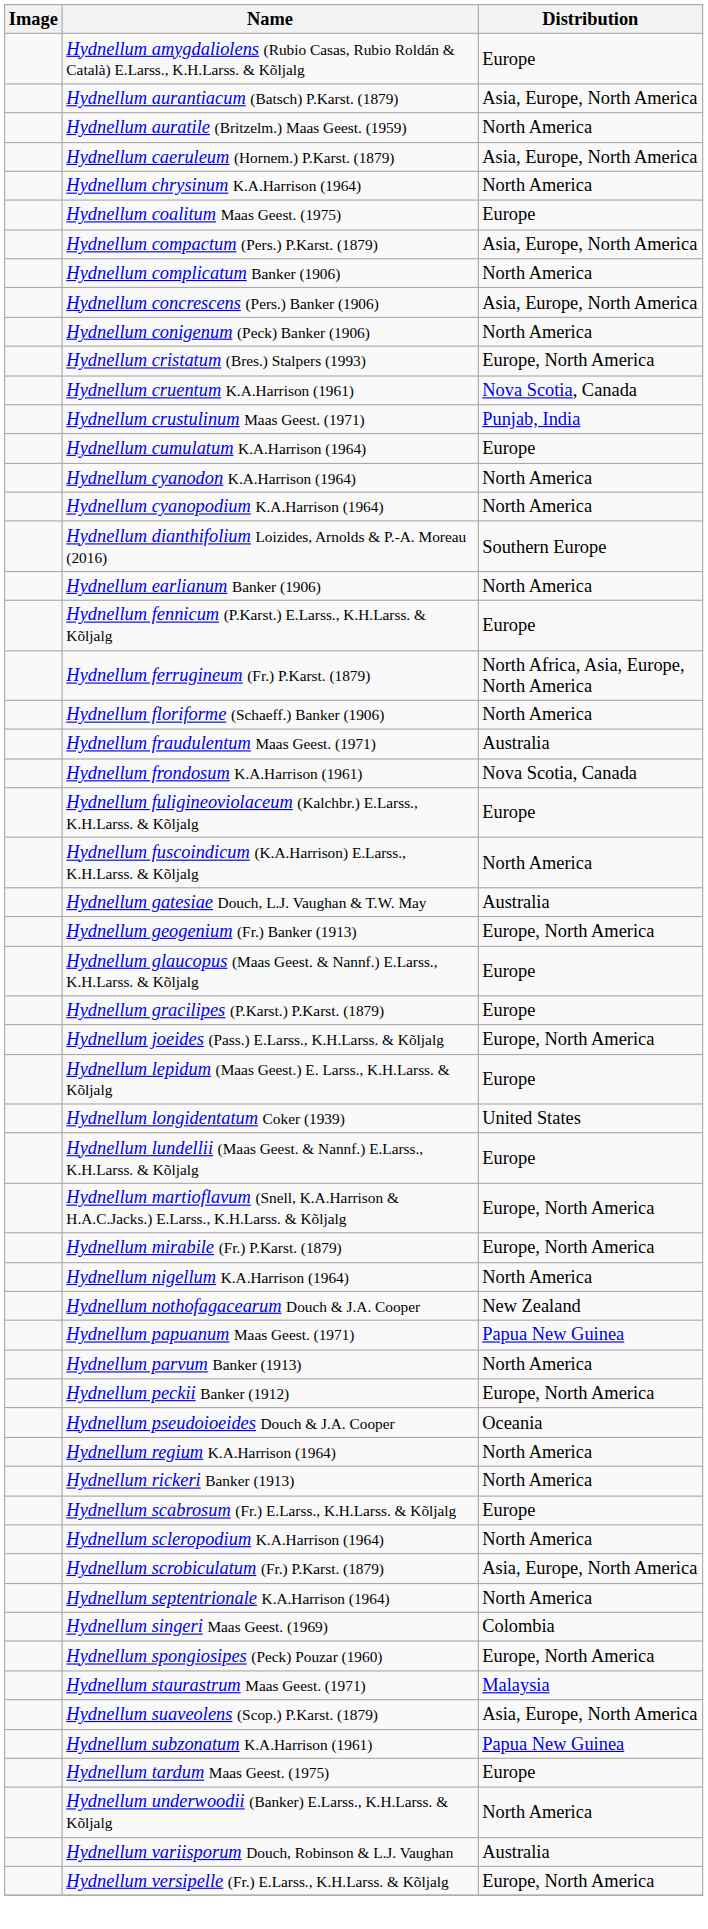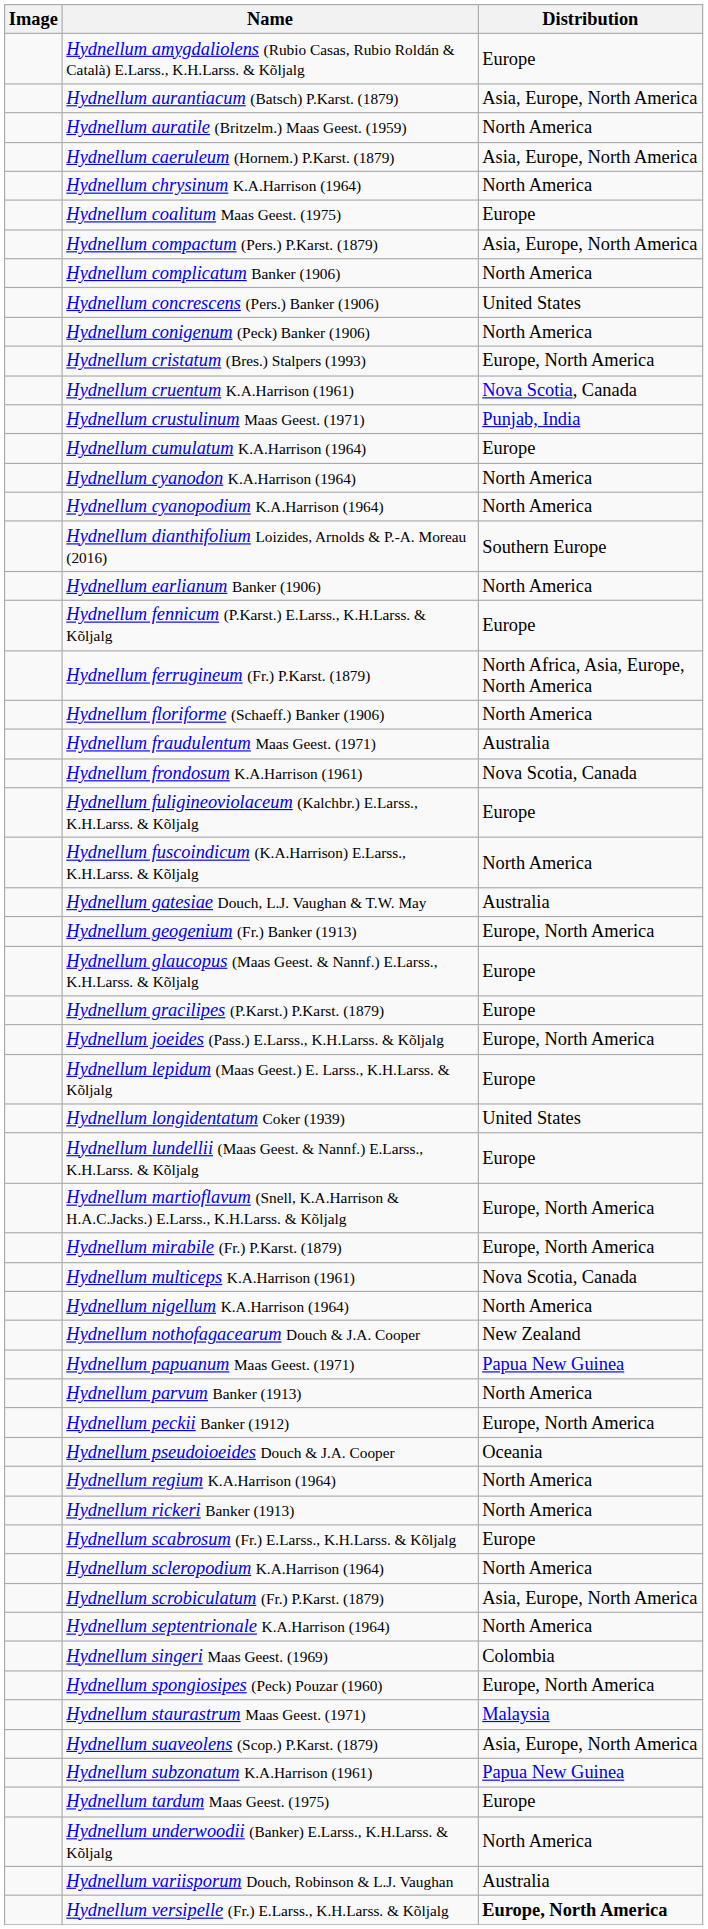 <table class="wikitable sortable collapsible">
 <tr>
 <th>Image</th>
 <th>Name</th>
 <th>Distribution</th>
 </tr>
 <tr>
 <td></td>
 <td><em><a href='#'>Hydnellum amygdaliolens</a></em> <small>(Rubio Casas, Rubio Roldán & Català) E.Larss., K.H.Larss. & Kõljalg</small></td>
 <td>Europe</td>
 </tr>
 <tr>
 <td></td>
 <td><em><a href='#'>Hydnellum aurantiacum</a></em> <small>(Batsch) P.Karst. (1879)</small></td>
 <td>Asia, Europe, North America</td>
 </tr>
 <tr>
 <td></td>
 <td><em><a href='#'>Hydnellum auratile</a></em> <small>(Britzelm.) Maas Geest. (1959)</small></td>
 <td>North America</td>
 </tr>
 <tr>
 <td></td>
 <td><em><a href='#'>Hydnellum caeruleum</a></em> <small>(Hornem.) P.Karst. (1879)</small></td>
 <td>Asia, Europe, North America</td>
 </tr>
 <tr>
 <td></td>
 <td><em><a href='#'>Hydnellum chrysinum</a></em> <small>K.A.Harrison (1964)</small></td>
 <td>North America</td>
 </tr>
 <tr>
 <td></td>
 <td><em><a href='#'>Hydnellum coalitum</a></em> <small>Maas Geest. (1975)</small></td>
 <td>Europe</td>
 </tr>
 <tr>
 <td></td>
 <td><em><a href='#'>Hydnellum compactum</a></em> <small>(Pers.) P.Karst. (1879)</small></td>
 <td>Asia, Europe, North America</td>
 </tr>
 <tr>
 <td></td>
 <td><em><a href='#'>Hydnellum complicatum</a></em> <small>Banker (1906)</small></td>
 <td>North America</td>
 </tr>
 <tr>
 <td></td>
 <td><em><a href='#'>Hydnellum concrescens</a></em> <small>(Pers.) Banker (1906)</small></td>
-<td>Asia, Europe, North America</td>
+<td>United States</td>
 </tr>
 <tr>
 <td></td>
 <td><em><a href='#'>Hydnellum conigenum</a></em> <small>(Peck) Banker (1906)</small></td>
 <td>North America</td>
 </tr>
 <tr>
 <td></td>
 <td><em><a href='#'>Hydnellum cristatum</a></em> <small>(Bres.) Stalpers (1993)</small></td>
 <td>Europe, North America</td>
 </tr>
 <tr>
 <td></td>
 <td><em><a href='#'>Hydnellum cruentum</a></em> <small>K.A.Harrison (1961)</small></td>
 <td><a href='#'>Nova Scotia</a>, Canada</td>
 </tr>
 <tr>
 <td></td>
 <td><em><a href='#'>Hydnellum crustulinum</a></em> <small>Maas Geest. (1971)</small></td>
 <td><a href='#'>Punjab, India</a></td>
 </tr>
 <tr>
 <td></td>
 <td><em><a href='#'>Hydnellum cumulatum</a></em> <small>K.A.Harrison (1964)</small></td>
 <td>Europe</td>
 </tr>
 <tr>
 <td></td>
 <td><em><a href='#'>Hydnellum cyanodon</a></em> <small>K.A.Harrison (1964)</small></td>
 <td>North America</td>
 </tr>
 <tr>
 <td></td>
 <td><em><a href='#'>Hydnellum cyanopodium</a></em> <small>K.A.Harrison (1964)</small></td>
 <td>North America</td>
 </tr>
 <tr>
 <td></td>
 <td><em><a href='#'>Hydnellum dianthifolium</a></em> <small>Loizides, Arnolds & P.-A. Moreau (2016)</small></td>
 <td>Southern Europe</td>
 </tr>
 <tr>
 <td></td>
 <td><em><a href='#'>Hydnellum earlianum</a></em> <small>Banker (1906)</small></td>
 <td>North America</td>
 </tr>
 <tr>
 <td></td>
 <td><em><a href='#'>Hydnellum fennicum</a></em> <small>(P.Karst.) E.Larss., K.H.Larss. & Kõljalg</small></td>
 <td>Europe</td>
 </tr>
 <tr>
 <td></td>
 <td><em><a href='#'>Hydnellum ferrugineum</a></em> <small>(Fr.) P.Karst. (1879)</small></td>
 <td>North Africa, Asia, Europe, North America</td>
 </tr>
 <tr>
 <td></td>
 <td><em><a href='#'>Hydnellum floriforme</a></em> <small>(Schaeff.) Banker (1906)</small></td>
 <td>North America</td>
 </tr>
 <tr>
 <td></td>
 <td><em><a href='#'>Hydnellum fraudulentum</a></em> <small>Maas Geest. (1971)</small></td>
 <td>Australia</td>
 </tr>
 <tr>
 <td></td>
 <td><em><a href='#'>Hydnellum frondosum</a></em> <small>K.A.Harrison (1961)</small></td>
 <td>Nova Scotia, Canada</td>
 </tr>
 <tr>
 <td></td>
 <td><em><a href='#'>Hydnellum fuligineoviolaceum</a></em> <small>(Kalchbr.) E.Larss., K.H.Larss. & Kõljalg</small></td>
 <td>Europe</td>
 </tr>
 <tr>
 <td></td>
 <td><em><a href='#'>Hydnellum fuscoindicum</a></em> <small>(K.A.Harrison) E.Larss., K.H.Larss. & Kõljalg</small></td>
 <td>North America</td>
 </tr>
 <tr>
 <td></td>
 <td><em><a href='#'>Hydnellum gatesiae</a></em> <small>Douch, L.J. Vaughan & T.W. May</small></td>
 <td>Australia</td>
 </tr>
 <tr>
 <td></td>
 <td><em><a href='#'>Hydnellum geogenium</a></em> <small>(Fr.) Banker (1913)</small></td>
 <td>Europe, North America</td>
 </tr>
 <tr>
 <td></td>
 <td><em><a href='#'>Hydnellum glaucopus</a></em> <small>(Maas Geest. & Nannf.) E.Larss., K.H.Larss. & Kõljalg</small></td>
 <td>Europe</td>
 </tr>
 <tr>
 <td></td>
 <td><em><a href='#'>Hydnellum gracilipes</a></em> <small>(P.Karst.) P.Karst. (1879)</small></td>
 <td>Europe</td>
 </tr>
 <tr>
 <td></td>
 <td><em><a href='#'>Hydnellum joeides</a></em> <small>(Pass.) E.Larss., K.H.Larss. & Kõljalg</small></td>
 <td>Europe, North America</td>
 </tr>
 <tr>
 <td></td>
 <td><em><a href='#'>Hydnellum lepidum</a></em> <small>(Maas Geest.) E. Larss., K.H.Larss. & Kõljalg</small></td>
 <td>Europe</td>
 </tr>
 <tr>
 <td></td>
 <td><em><a href='#'>Hydnellum longidentatum</a></em> <small>Coker (1939)</small></td>
 <td>United States</td>
 </tr>
 <tr>
 <td></td>
 <td><em><a href='#'>Hydnellum lundellii</a></em> <small>(Maas Geest. & Nannf.) E.Larss., K.H.Larss. & Kõljalg</small></td>
 <td>Europe</td>
 </tr>
 <tr>
 <td></td>
 <td><em><a href='#'>Hydnellum martioflavum</a></em> <small>(Snell, K.A.Harrison & H.A.C.Jacks.) E.Larss., K.H.Larss. & Kõljalg</small></td>
 <td>Europe, North America</td>
 </tr>
 <tr>
 <td></td>
 <td><em><a href='#'>Hydnellum mirabile</a></em> <small>(Fr.) P.Karst. (1879)</small></td>
 <td>Europe, North America</td>
 </tr>
 <tr>
 <td></td>
+<td><em><a href='#'>Hydnellum multiceps</a></em> <small>K.A.Harrison (1961)</small></td>
+<td>Nova Scotia, Canada</td>
+</tr>
+<tr>
+<td></td>
 <td><em><a href='#'>Hydnellum nigellum</a></em> <small>K.A.Harrison (1964)</small></td>
 <td>North America</td>
 </tr>
 <tr>
 <td></td>
 <td><em><a href='#'>Hydnellum nothofagacearum</a></em> <small>Douch & J.A. Cooper</small></td>
 <td>New Zealand</td>
 </tr>
 <tr>
 <td></td>
 <td><em><a href='#'>Hydnellum papuanum</a></em> <small>Maas Geest. (1971)</small></td>
 <td><a href='#'>Papua New Guinea</a></td>
 </tr>
 <tr>
 <td></td>
 <td><em><a href='#'>Hydnellum parvum</a></em> <small>Banker (1913)</small></td>
 <td>North America</td>
 </tr>
 <tr>
 <td></td>
 <td><em><a href='#'>Hydnellum peckii</a></em> <small>Banker (1912)</small></td>
 <td>Europe, North America</td>
 </tr>
 <tr>
 <td></td>
 <td><em><a href='#'>Hydnellum pseudoioeides</a></em> <small>Douch & J.A. Cooper</small></td>
 <td>Oceania</td>
 </tr>
 <tr>
 <td></td>
 <td><em><a href='#'>Hydnellum regium</a></em> <small>K.A.Harrison (1964)</small></td>
 <td>North America</td>
 </tr>
 <tr>
 <td></td>
 <td><em><a href='#'>Hydnellum rickeri</a></em> <small>Banker (1913)</small></td>
 <td>North America</td>
 </tr>
 <tr>
 <td></td>
 <td><em><a href='#'>Hydnellum scabrosum</a></em> <small>(Fr.) E.Larss., K.H.Larss. & Kõljalg</small></td>
 <td>Europe</td>
 </tr>
 <tr>
 <td></td>
 <td><em><a href='#'>Hydnellum scleropodium</a></em> <small>K.A.Harrison (1964)</small></td>
 <td>North America</td>
 </tr>
 <tr>
 <td></td>
 <td><em><a href='#'>Hydnellum scrobiculatum</a></em> <small>(Fr.) P.Karst. (1879)</small></td>
 <td>Asia, Europe, North America</td>
 </tr>
 <tr>
 <td></td>
 <td><em><a href='#'>Hydnellum septentrionale</a></em> <small>K.A.Harrison (1964)</small></td>
 <td>North America</td>
 </tr>
 <tr>
 <td></td>
 <td><em><a href='#'>Hydnellum singeri</a></em> <small>Maas Geest. (1969)</small></td>
 <td>Colombia</td>
 </tr>
 <tr>
 <td></td>
 <td><em><a href='#'>Hydnellum spongiosipes</a></em> <small>(Peck) Pouzar (1960)</small></td>
 <td>Europe, North America</td>
 </tr>
 <tr>
 <td></td>
 <td><em><a href='#'>Hydnellum staurastrum</a></em> <small>Maas Geest. (1971)</small></td>
 <td><a href='#'>Malaysia</a></td>
 </tr>
 <tr>
 <td></td>
 <td><em><a href='#'>Hydnellum suaveolens</a></em> <small>(Scop.) P.Karst. (1879)</small></td>
 <td>Asia, Europe, North America</td>
 </tr>
 <tr>
 <td></td>
 <td><em><a href='#'>Hydnellum subzonatum</a></em> <small>K.A.Harrison (1961)</small></td>
 <td><a href='#'>Papua New Guinea</a></td>
 </tr>
 <tr>
 <td></td>
 <td><em><a href='#'>Hydnellum tardum</a></em> <small>Maas Geest. (1975)</small></td>
 <td>Europe</td>
 </tr>
 <tr>
 <td></td>
 <td><em><a href='#'>Hydnellum underwoodii</a></em> <small>(Banker) E.Larss., K.H.Larss. & Kõljalg</small></td>
 <td>North America</td>
 </tr>
 <tr>
 <td></td>
 <td><em><a href='#'>Hydnellum variisporum</a></em> <small>Douch, Robinson & L.J. Vaughan</small></td>
 <td>Australia</td>
 </tr>
 <tr>
 <td></td>
 <td><em><a href='#'>Hydnellum versipelle</a></em> <small>(Fr.) E.Larss., K.H.Larss. & Kõljalg</small></td>
-<td>Europe, North America</td>
+<td><strong>Europe, North America</strong></td>
 </tr>
 <tr>
 </tr>
 </table>
